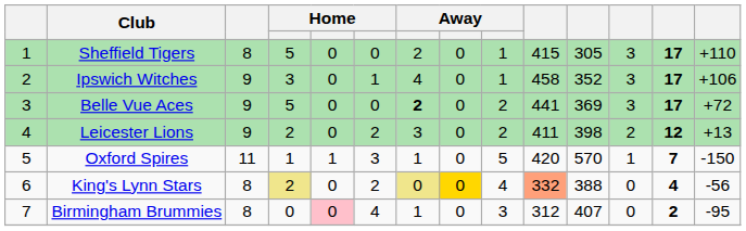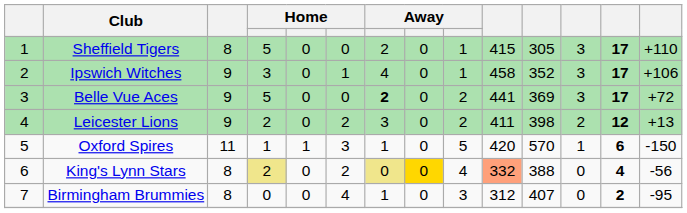 <table class="wikitable" style="text-align:center; font-size:85%">
 <tr>
 <th rowspan="2" style="width:28px;"></th>
 <th rowspan=2>Club</th>
 <th rowspan="2" style="width:28px;"></th>
 <th colspan=3>Home</th>
 <th colspan=3>Away</th>
 <th rowspan="2" style="width:28px;"></th>
 <th rowspan="2" style="width:28px;"></th>
 <th rowspan="2" style="width:28px;"></th>
 <th rowspan="2" style="width:28px;"></th>
 <th rowspan="2" style="width:28px;"></th>
 </tr>
 <tr>
 <th width=28></th>
 <th width=28></th>
 <th width=28></th>
 <th width=28></th>
 <th width=28></th>
 <th width=28></th>
 </tr>
 <tr style="background:#ACE1AF;">
 <td align="center">1</td>
 <td><a href='#'>Sheffield Tigers</a></td>
 <td align="center">8</td>
 <td align="center">5</td>
 <td align="center">0</td>
 <td align="center">0</td>
 <td align="center">2</td>
 <td align="center">0</td>
 <td align="center">1</td>
 <td align="center">415</td>
 <td align="center">305</td>
 <td align="center">3</td>
 <td align="center"><strong>17</strong></td>
 <td align="center">+110</td>
 </tr>
 <tr style="background:#ACE1AF;">
 <td align="center">2</td>
 <td><a href='#'>Ipswich Witches</a></td>
 <td align="center">9</td>
 <td align="center">3</td>
 <td align="center">0</td>
 <td align="center">1</td>
 <td align="center">4</td>
 <td align="center">0</td>
 <td align="center">1</td>
 <td align="center">458</td>
 <td align="center">352</td>
 <td align="center">3</td>
 <td align="center"><strong>17</strong></td>
 <td align="center">+106</td>
 </tr>
 <tr style="background:#ACE1AF;">
 <td align="center">3</td>
 <td><a href='#'>Belle Vue Aces</a></td>
 <td align="center">9</td>
 <td align="center">5</td>
 <td align="center">0</td>
 <td align="center">0</td>
 <td align="center"><strong>2</strong></td>
 <td align="center">0</td>
 <td align="center">2</td>
 <td align="center">441</td>
 <td align="center">369</td>
 <td align="center">3</td>
 <td align="center"><strong>17</strong></td>
 <td align="center">+72</td>
 </tr>
 <tr style="background:#ACE1AF;">
 <td align="center">4</td>
 <td><a href='#'>Leicester Lions</a></td>
 <td align="center">9</td>
 <td align="center">2</td>
 <td align="center">0</td>
 <td align="center">2</td>
 <td align="center">3</td>
 <td align="center">0</td>
 <td align="center">2</td>
 <td align="center">411</td>
 <td align="center">398</td>
 <td align="center">2</td>
 <td align="center"><strong>12</strong></td>
 <td align="center">+13</td>
 </tr>
 <tr>
 <td align="center">5</td>
 <td><a href='#'>Oxford Spires</a></td>
 <td align="center">11</td>
 <td align="center">1</td>
 <td align="center">1</td>
 <td align="center">3</td>
 <td align="center">1</td>
 <td align="center">0</td>
 <td align="center">5</td>
 <td align="center">420</td>
 <td align="center">570</td>
 <td align="center">1</td>
-<td align="center"><strong>7</strong></td>
+<td align="center"><strong>6</strong></td>
 <td align="center">-150</td>
 </tr>
 <tr>
 <td align="center">6</td>
 <td><a href='#'>King's Lynn Stars</a></td>
 <td align="center">8</td>
 <td align="center" style="background: khaki;">2</td>
 <td align="center">0</td>
 <td align="center">2</td>
 <td align="center" style="background: khaki;">0</td>
 <td align="center" style="background: gold;">0</td>
 <td align="center">4</td>
 <td align="center" style="background: lightsalmon;">332</td>
 <td align="center">388</td>
 <td align="center">0</td>
 <td align="center"><strong>4</strong></td>
 <td align="center">-56</td>
 </tr>
 <tr>
 <td align="center">7</td>
 <td><a href='#'>Birmingham Brummies</a></td>
 <td align="center">8</td>
 <td align="center">0</td>
-<td align="center" style="background: pink;">0</td>
+<td align="center">0</td>
 <td align="center">4</td>
 <td align="center">1</td>
 <td align="center">0</td>
 <td align="center">3</td>
 <td align="center">312</td>
 <td align="center">407</td>
 <td align="center">0</td>
 <td align="center"><strong>2</strong></td>
 <td align="center">-95</td>
 </tr>
 <tr>
 </tr>
 </table>
